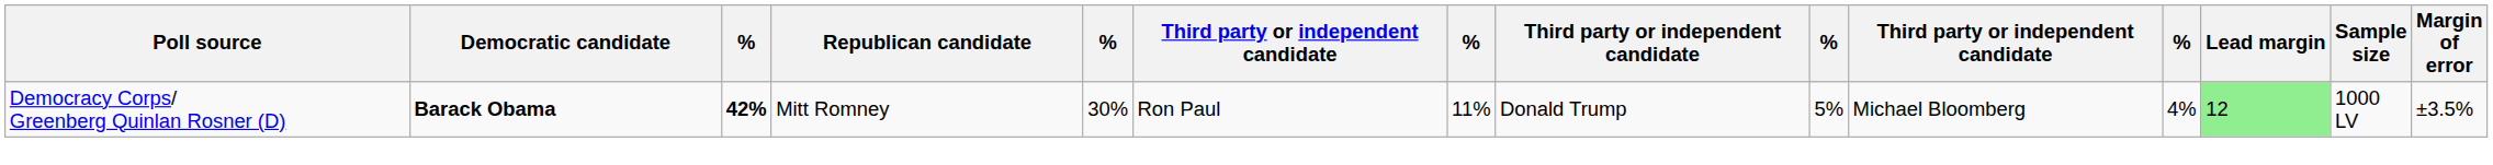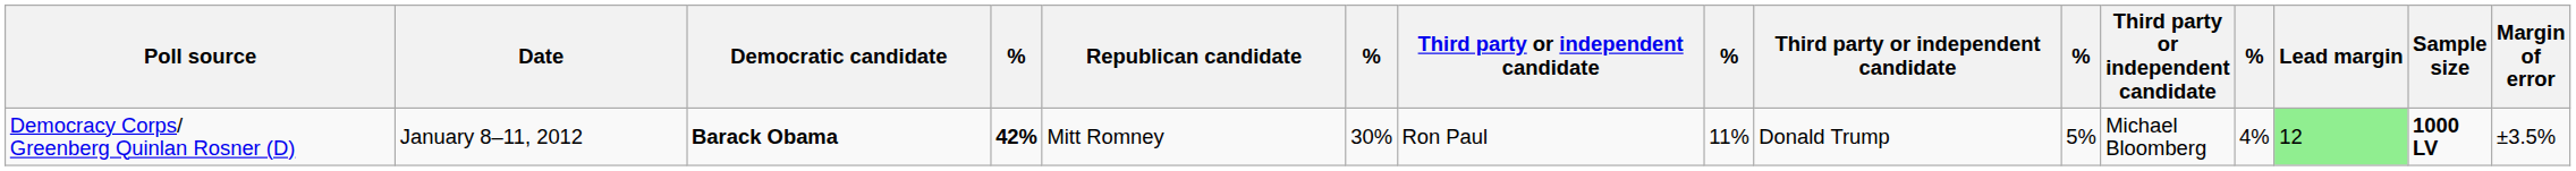 <table class="wikitable">
 <tr style="background:lightgrey;">
 <th style="width:20%;">Poll source</th>
+<th style="width:15%;">Date</th>
 <th style="width:15%;">Democratic candidate</th>
 <th>%</th>
 <th style="width:15%;">Republican candidate</th>
 <th>%</th>
 <th style="width:15%;"><a href='#'>Third party</a> or <a href='#'>independent</a> candidate</th>
 <th>%</th>
 <th style="width:15%;">Third party or independent candidate</th>
 <th>%</th>
 <th style="width:15%;">Third party or independent candidate</th>
 <th>%</th>
 <th style="width:15%;">Lead margin</th>
 <th>Sample size</th>
 <th>Margin of error</th>
 </tr>
 <tr>
 <td><a href='#'>Democracy Corps</a>/<br><a href='#'>Greenberg Quinlan Rosner (D)</a></td>
+<td>January 8–11, 2012</td>
 <td><strong>Barack Obama</strong></td>
 <td><strong>42%</strong></td>
 <td>Mitt Romney</td>
 <td>30%</td>
 <td>Ron Paul</td>
 <td>11%</td>
 <td>Donald Trump</td>
 <td>5%</td>
 <td>Michael Bloomberg</td>
 <td>4%</td>
 <td style="background: lightgreen;">12</td>
-<td>1000 LV</td>
+<td><strong>1000 LV</strong></td>
 <td>±3.5%</td>
 </tr>
 </table>
